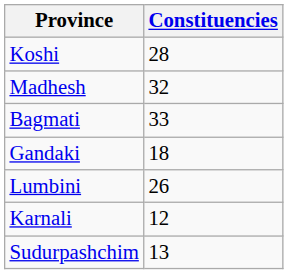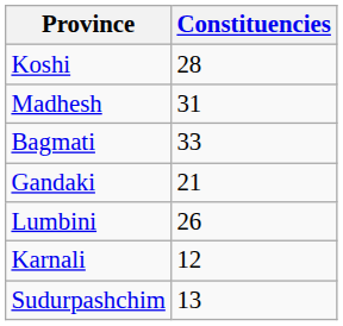 <table class="wikitable">
 <tr>
 <th>Province</th>
 <th><a href='#'>Constituencies</a></th>
 </tr>
 <tr>
 <td><a href='#'>Koshi</a></td>
 <td>28</td>
 </tr>
 <tr>
 <td><a href='#'>Madhesh</a></td>
-<td>32</td>
+<td>31</td>
 </tr>
 <tr>
 <td><a href='#'>Bagmati</a></td>
 <td>33</td>
 </tr>
 <tr>
 <td><a href='#'>Gandaki</a></td>
-<td>18</td>
+<td>21</td>
 </tr>
 <tr>
 <td><a href='#'>Lumbini</a></td>
 <td>26</td>
 </tr>
 <tr>
 <td><a href='#'>Karnali</a></td>
 <td>12</td>
 </tr>
 <tr>
 <td><a href='#'>Sudurpashchim</a></td>
 <td>13</td>
 </tr>
 </table>
